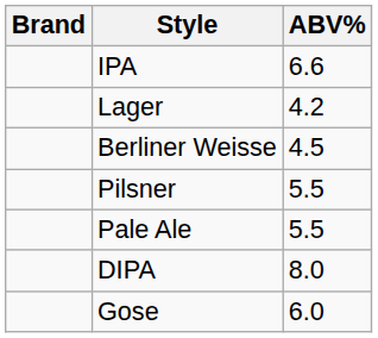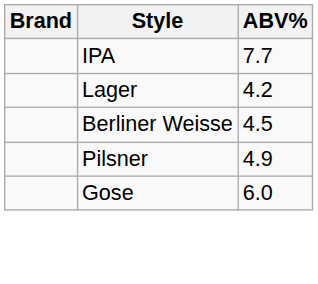 <table class="wikitable">
 <tr>
 <th>Brand</th>
 <th>Style</th>
 <th>ABV%</th>
 </tr>
 <tr>
 <td></td>
 <td>IPA</td>
-<td>6.6</td>
+<td>7.7</td>
 </tr>
 <tr>
 <td></td>
 <td>Lager</td>
 <td>4.2</td>
 </tr>
 <tr>
 <td></td>
 <td>Berliner Weisse</td>
 <td>4.5</td>
 </tr>
 <tr>
 <td></td>
 <td>Pilsner</td>
-<td>5.5</td>
-</tr>
-<tr>
-<td></td>
-<td>Pale Ale</td>
-<td>5.5</td>
-</tr>
-<tr>
-<td></td>
-<td>DIPA</td>
-<td>8.0</td>
+<td>4.9</td>
 </tr>
 <tr>
 <td></td>
 <td>Gose</td>
 <td>6.0</td>
 </tr>
 </table>
